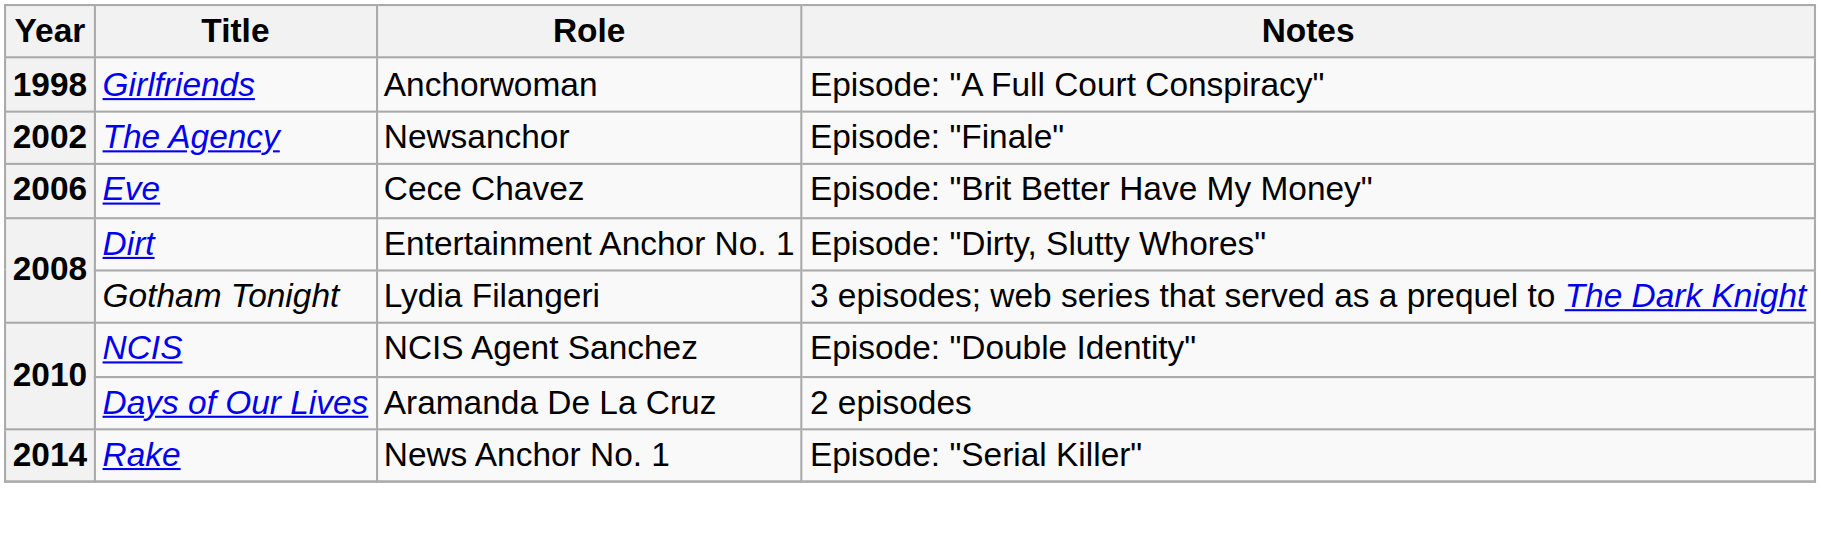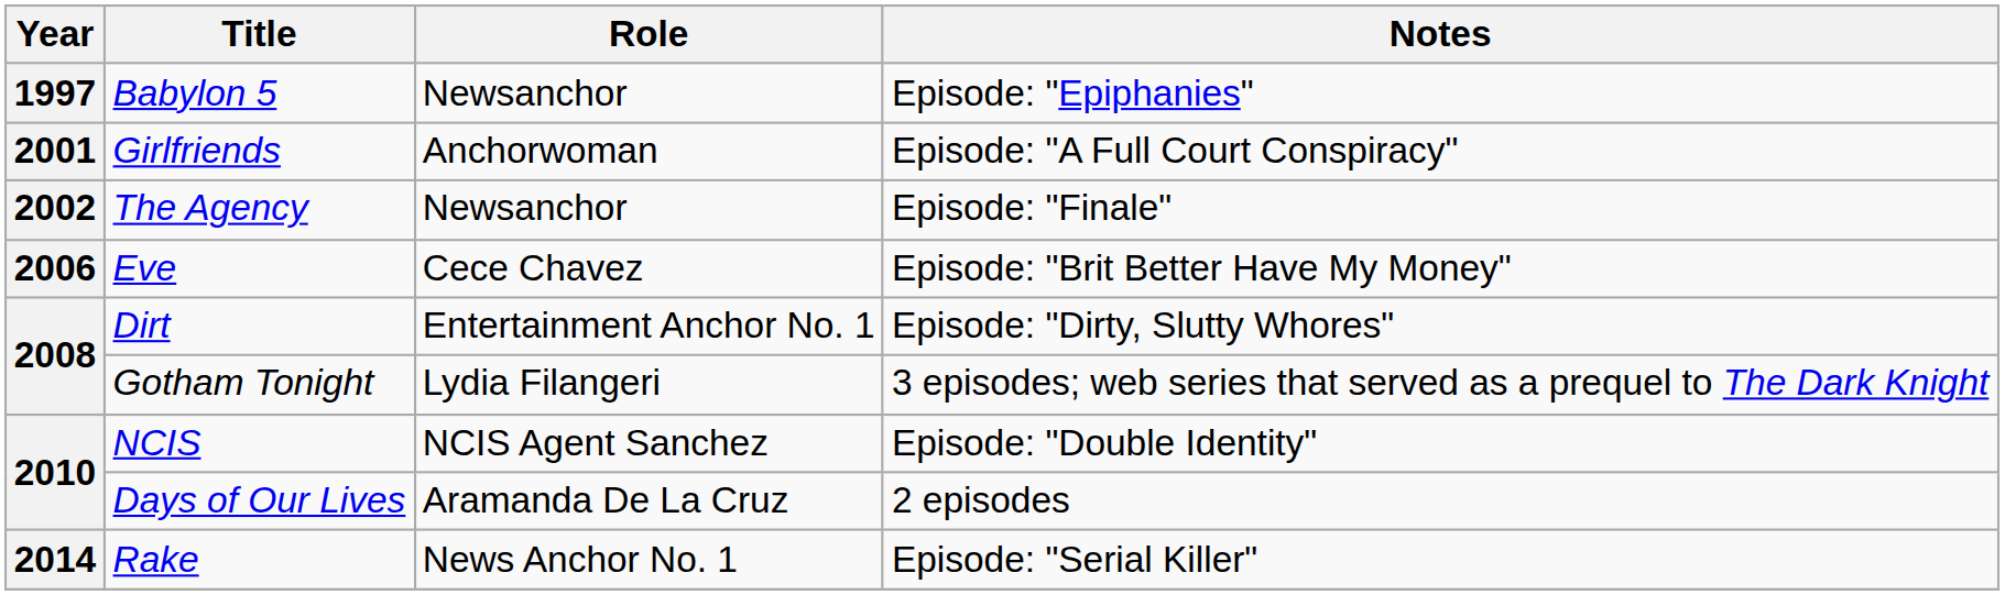 <table class="wikitable plainrowheaders sortable">
 <tr>
 <th>Year</th>
 <th>Title<br></th>
 <th>Role</th>
 <th class="unsortable">Notes</th>
 </tr>
 <tr>
-<th scope="row">1998</th>
+<th scope="row">1997</th>
+<td><em><a href='#'>Babylon 5</a></em></td>
+<td>Newsanchor</td>
+<td>Episode: "<a href='#'>Epiphanies</a>"</td>
+</tr>
+<tr>
+<th scope="row">2001</th>
 <td><em><a href='#'>Girlfriends</a></em></td>
 <td>Anchorwoman</td>
 <td>Episode: "A Full Court Conspiracy"</td>
 </tr>
 <tr>
 <th scope="row">2002</th>
 <td><em><a href='#'>The Agency</a></em></td>
 <td>Newsanchor</td>
 <td>Episode: "Finale"</td>
 </tr>
 <tr>
 <th scope="row">2006</th>
 <td><em><a href='#'>Eve</a></em></td>
 <td>Cece Chavez</td>
 <td>Episode: "Brit Better Have My Money"</td>
 </tr>
 <tr>
 <th scope="row" rowspan="2">2008</th>
 <td><em><a href='#'>Dirt</a></em></td>
 <td>Entertainment Anchor No. 1</td>
 <td>Episode: "Dirty, Slutty Whores"</td>
 </tr>
 <tr>
 <td><em>Gotham Tonight</em></td>
 <td>Lydia Filangeri</td>
 <td>3 episodes; web series that served as a prequel to <em><a href='#'>The Dark Knight</a></em></td>
 </tr>
 <tr>
 <th scope="row" rowspan="2">2010</th>
 <td><em><a href='#'>NCIS</a></em></td>
 <td>NCIS Agent Sanchez</td>
 <td>Episode: "Double Identity"</td>
 </tr>
 <tr>
 <td><em><a href='#'>Days of Our Lives</a></em></td>
 <td>Aramanda De La Cruz</td>
 <td>2 episodes</td>
 </tr>
 <tr>
 <th scope="row">2014</th>
 <td><em><a href='#'>Rake</a></em></td>
 <td>News Anchor No. 1</td>
 <td>Episode: "Serial Killer"</td>
 </tr>
 <tr>
 </tr>
 </table>
